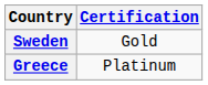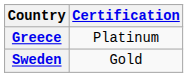 <table class="wikitable plainrowheaders sortable" style="text-align:center;">
 <tr>
 <th scope="col">Country</th>
 <th scope="col"><a href='#'>Certification</a></th>
 </tr>
 <tr>
+<th scope="row"><a href='#'>Greece</a></th>
+<td>Platinum</td>
+</tr>
+<tr>
 <th scope="row"><a href='#'>Sweden</a></th>
 <td>Gold</td>
 </tr>
-<tr>
-<th scope="row"><a href='#'>Greece</a></th>
-<td>Platinum</td>
-</tr>
 </table>
